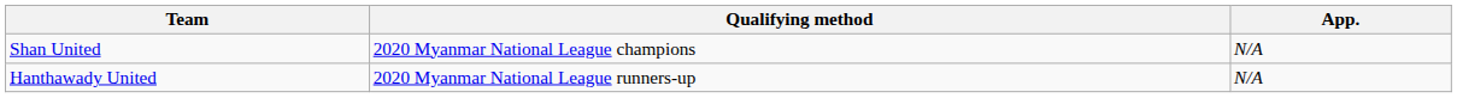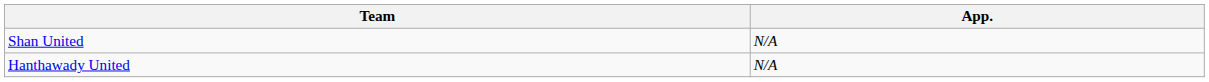 <table class="wikitable" style="table-layout:fixed;width:100%;">
 <tr>
 <th width=25%>Team</th>
-<th width=60%>Qualifying method</th>
 <th width=15%>App.</th>
 </tr>
 <tr>
 <td> <a href='#'>Shan United</a></td>
-<td><a href='#'>2020 Myanmar National League</a> champions</td>
 <td><em>N/A</em></td>
 </tr>
 <tr>
 <td> <a href='#'>Hanthawady United</a></td>
-<td><a href='#'>2020 Myanmar National League</a> runners-up</td>
 <td><em>N/A</em></td>
 </tr>
 </table>
